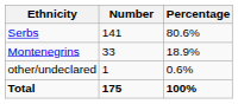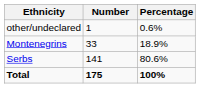 <table class="wikitable">
 <tr>
 <th width="100px">Ethnicity</th>
 <th width="80px">Number</th>
 <th width="80px">Percentage</th>
 </tr>
 <tr>
-<td><a href='#'>Serbs</a></td>
-<td>141</td>
-<td>80.6%</td>
+<td>other/undeclared</td>
+<td>1</td>
+<td>0.6%</td>
 </tr>
 <tr>
 <td><a href='#'>Montenegrins</a></td>
 <td>33</td>
 <td>18.9%</td>
 </tr>
 <tr>
-<td>other/undeclared</td>
-<td>1</td>
-<td>0.6%</td>
+<td><a href='#'>Serbs</a></td>
+<td>141</td>
+<td>80.6%</td>
 </tr>
 <tr>
 <td><strong>Total</strong></td>
 <td><strong>175</strong></td>
 <td><strong>100%</strong></td>
 </tr>
 </table>
